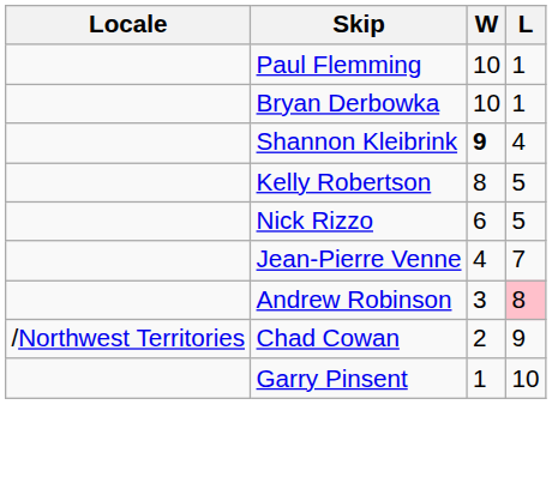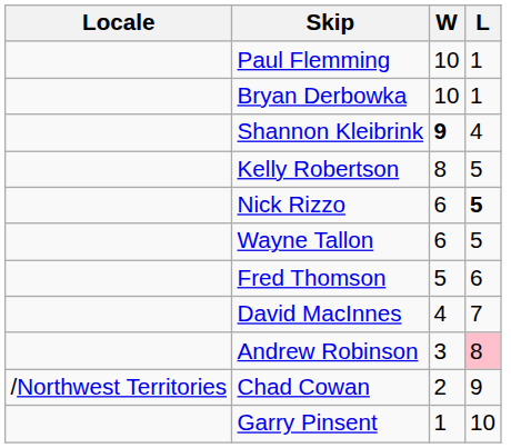 <table class="wikitable" border="1">
 <tr>
 <th>Locale</th>
 <th>Skip</th>
 <th>W</th>
 <th>L</th>
 </tr>
 <tr>
 <td></td>
 <td><a href='#'>Paul Flemming</a></td>
 <td>10</td>
 <td>1</td>
 </tr>
 <tr>
 <td></td>
 <td><a href='#'>Bryan Derbowka</a></td>
 <td>10</td>
 <td>1</td>
 </tr>
 <tr>
 <td></td>
 <td><a href='#'>Shannon Kleibrink</a></td>
 <td><strong>9</strong></td>
 <td>4</td>
 </tr>
 <tr>
 <td></td>
 <td><a href='#'>Kelly Robertson</a></td>
 <td>8</td>
 <td>5</td>
 </tr>
 <tr>
 <td></td>
 <td><a href='#'>Nick Rizzo</a></td>
 <td>6</td>
+<td><strong>5</strong></td>
+</tr>
+<tr>
+<td></td>
+<td><a href='#'>Wayne Tallon</a></td>
+<td>6</td>
 <td>5</td>
 </tr>
 <tr>
 <td></td>
-<td><a href='#'>Jean-Pierre Venne</a></td>
+<td><a href='#'>Fred Thomson</a></td>
+<td>5</td>
+<td>6</td>
+</tr>
+<tr>
+<td></td>
+<td><a href='#'>David MacInnes</a></td>
 <td>4</td>
 <td>7</td>
 </tr>
 <tr>
 <td></td>
 <td><a href='#'>Andrew Robinson</a></td>
 <td>3</td>
 <td style="background: pink;">8</td>
 </tr>
 <tr>
 <td>/<a href='#'>Northwest Territories</a></td>
 <td><a href='#'>Chad Cowan</a></td>
 <td>2</td>
 <td>9</td>
 </tr>
 <tr>
 <td></td>
 <td><a href='#'>Garry Pinsent</a></td>
 <td>1</td>
 <td>10</td>
 </tr>
 </table>
